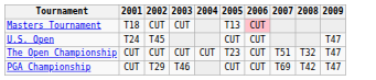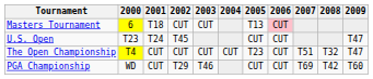 <table class="wikitable" style="font-size:95%;text-align:center;">
 <tr>
 <th>Tournament</th>
+<th>2000</th>
 <th>2001</th>
 <th>2002</th>
 <th>2003</th>
 <th>2004</th>
 <th>2005</th>
 <th>2006</th>
 <th>2007</th>
 <th>2008</th>
 <th>2009</th>
 </tr>
 <tr>
 <td align=left><a href='#'>Masters Tournament</a></td>
+<td style="background:yellow;">6</td>
 <td>T18</td>
 <td>CUT</td>
 <td>CUT</td>
 <td style="background:#eeeeee;"></td>
 <td>T13</td>
 <td style="background: pink;">CUT</td>
 <td style="background:#eeeeee;"></td>
 <td style="background:#eeeeee;"></td>
 <td style="background:#eeeeee;"></td>
 </tr>
 <tr>
 <td align=left><a href='#'>U.S. Open</a></td>
+<td>T23</td>
 <td>T24</td>
 <td>T45</td>
 <td style="background:#eeeeee;"></td>
 <td style="background:#eeeeee;"></td>
 <td>CUT</td>
 <td>CUT</td>
 <td style="background:#eeeeee;"></td>
 <td style="background:#eeeeee;"></td>
 <td>T47</td>
 </tr>
 <tr>
 <td align=left><a href='#'>The Open Championship</a></td>
+<td style="background:yellow;">T4</td>
 <td>CUT</td>
 <td>CUT</td>
 <td>CUT</td>
 <td>CUT</td>
 <td>T23</td>
 <td>CUT</td>
 <td>T51</td>
 <td>T32</td>
 <td>T47</td>
 </tr>
 <tr>
 <td align=left><a href='#'>PGA Championship</a></td>
+<td>WD</td>
 <td>CUT</td>
 <td>T29</td>
 <td>T46</td>
 <td style="background:#eeeeee;"></td>
 <td>CUT</td>
 <td>CUT</td>
 <td>T69</td>
 <td>T42</td>
-<td>T47</td>
+<td>T60</td>
 </tr>
 </table>
